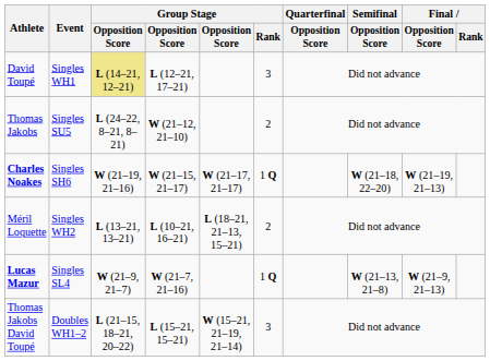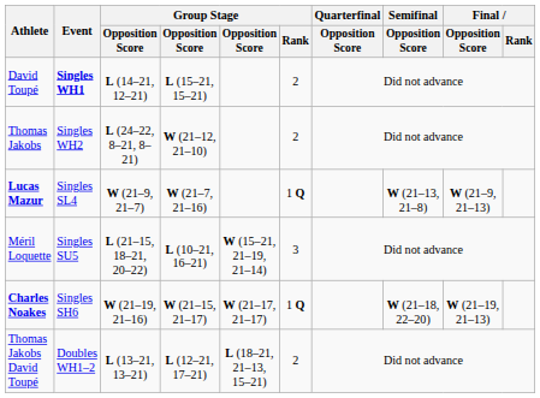 <table class="wikitable" style="font-size:90%; text-align:center">
 <tr>
 <th rowspan=2>Athlete</th>
 <th rowspan=2>Event</th>
 <th colspan=4>Group Stage</th>
 <th>Quarterfinal</th>
 <th>Semifinal</th>
 <th colspan=2>Final / </th>
 </tr>
 <tr style="font-size:95%">
 <th>Opposition<br>Score</th>
 <th>Opposition<br>Score</th>
 <th>Opposition<br>Score</th>
 <th>Rank</th>
 <th>Opposition<br>Score</th>
 <th>Opposition<br>Score</th>
 <th>Opposition<br>Score</th>
 <th>Rank</th>
 </tr>
 <tr>
 <td align=left><a href='#'>David Toupé</a></td>
-<td align=left><a href='#'>Singles WH1</a></td>
-<td style="background: khaki;"><br><strong>L</strong> (14–21, 12–21)</td>
-<td><br><strong>L</strong> (12–21, 17–21)</td>
-<td></td>
-<td>3</td>
-<td colspan=4>Did not advance</td>
-</tr>
-<tr>
-<td align=left><a href='#'>Thomas Jakobs</a></td>
-<td align=left><a href='#'>Singles SU5</a></td>
-<td><br><strong>L</strong> (24–22, 8–21, 8–21)</td>
-<td><br><strong>W</strong> (21–12, 21–10)</td>
+<td align=left><strong><a href='#'>Singles WH1</a></strong></td>
+<td><br><strong>L</strong> (14–21, 12–21)</td>
+<td><br><strong>L</strong> (15–21, 15–21)</td>
 <td></td>
 <td>2</td>
 <td colspan=4>Did not advance</td>
 </tr>
 <tr>
-<td align=left><strong><a href='#'>Charles Noakes</a></strong></td>
-<td align=left><a href='#'>Singles SH6</a></td>
-<td><br><strong>W</strong> (21–19, 21–16)</td>
-<td><br><strong>W</strong> (21–15, 21–17)</td>
-<td><br><strong>W</strong> (21–17, 21–17)</td>
-<td>1 <strong>Q</strong></td>
+<td align=left><a href='#'>Thomas Jakobs</a></td>
+<td align=left><a href='#'>Singles WH2</a></td>
+<td><br><strong>L</strong> (24–22, 8–21, 8–21)</td>
+<td><br><strong>W</strong> (21–12, 21–10)</td>
 <td></td>
-<td><br><strong>W</strong> (21–18, 22–20)</td>
-<td><br><strong>W</strong> (21–19, 21–13)</td>
-<td></td>
-</tr>
-<tr>
-<td align=left><a href='#'>Méril Loquette</a></td>
-<td align=left><a href='#'>Singles WH2</a></td>
-<td><br><strong>L</strong> (13–21, 13–21)</td>
-<td><br><strong>L</strong> (10–21, 16–21)</td>
-<td><br><strong>L</strong> (18–21, 21–13, 15–21)</td>
 <td>2</td>
 <td colspan=4>Did not advance</td>
 </tr>
 <tr>
 <td align=left><strong><a href='#'>Lucas Mazur</a></strong></td>
 <td align=left><a href='#'>Singles SL4</a></td>
 <td><br><strong>W</strong> (21–9, 21–7)</td>
 <td><br><strong>W</strong> (21–7, 21–16)</td>
 <td></td>
 <td>1 <strong>Q</strong></td>
 <td></td>
 <td><br><strong>W</strong> (21–13, 21–8)</td>
 <td><br><strong>W</strong> (21–9, 21–13)</td>
 <td></td>
 </tr>
 <tr>
-<td align=left><a href='#'>Thomas Jakobs</a><br><a href='#'>David Toupé</a></td>
-<td align=left><a href='#'>Doubles WH1–2</a></td>
+<td align=left><a href='#'>Méril Loquette</a></td>
+<td align=left><a href='#'>Singles SU5</a></td>
 <td><br><strong>L</strong> (21–15, 18–21, 20–22)</td>
-<td><br><strong>L</strong> (15–21, 15–21)</td>
+<td><br><strong>L</strong> (10–21, 16–21)</td>
 <td><br><strong>W</strong> (15–21, 21–19, 21–14)</td>
 <td>3</td>
 <td colspan=4>Did not advance</td>
 </tr>
+<tr>
+<td align=left><strong><a href='#'>Charles Noakes</a></strong></td>
+<td align=left><a href='#'>Singles SH6</a></td>
+<td><br><strong>W</strong> (21–19, 21–16)</td>
+<td><br><strong>W</strong> (21–15, 21–17)</td>
+<td><br><strong>W</strong> (21–17, 21–17)</td>
+<td>1 <strong>Q</strong></td>
+<td></td>
+<td><br><strong>W</strong> (21–18, 22–20)</td>
+<td><br><strong>W</strong> (21–19, 21–13)</td>
+<td></td>
+</tr>
+<tr>
+<td align=left><a href='#'>Thomas Jakobs</a><br><a href='#'>David Toupé</a></td>
+<td align=left><a href='#'>Doubles WH1–2</a></td>
+<td><br><strong>L</strong> (13–21, 13–21)</td>
+<td><br><strong>L</strong> (12–21, 17–21)</td>
+<td><br><strong>L</strong> (18–21, 21–13, 15–21)</td>
+<td>2</td>
+<td colspan=4>Did not advance</td>
+</tr>
 </table>
